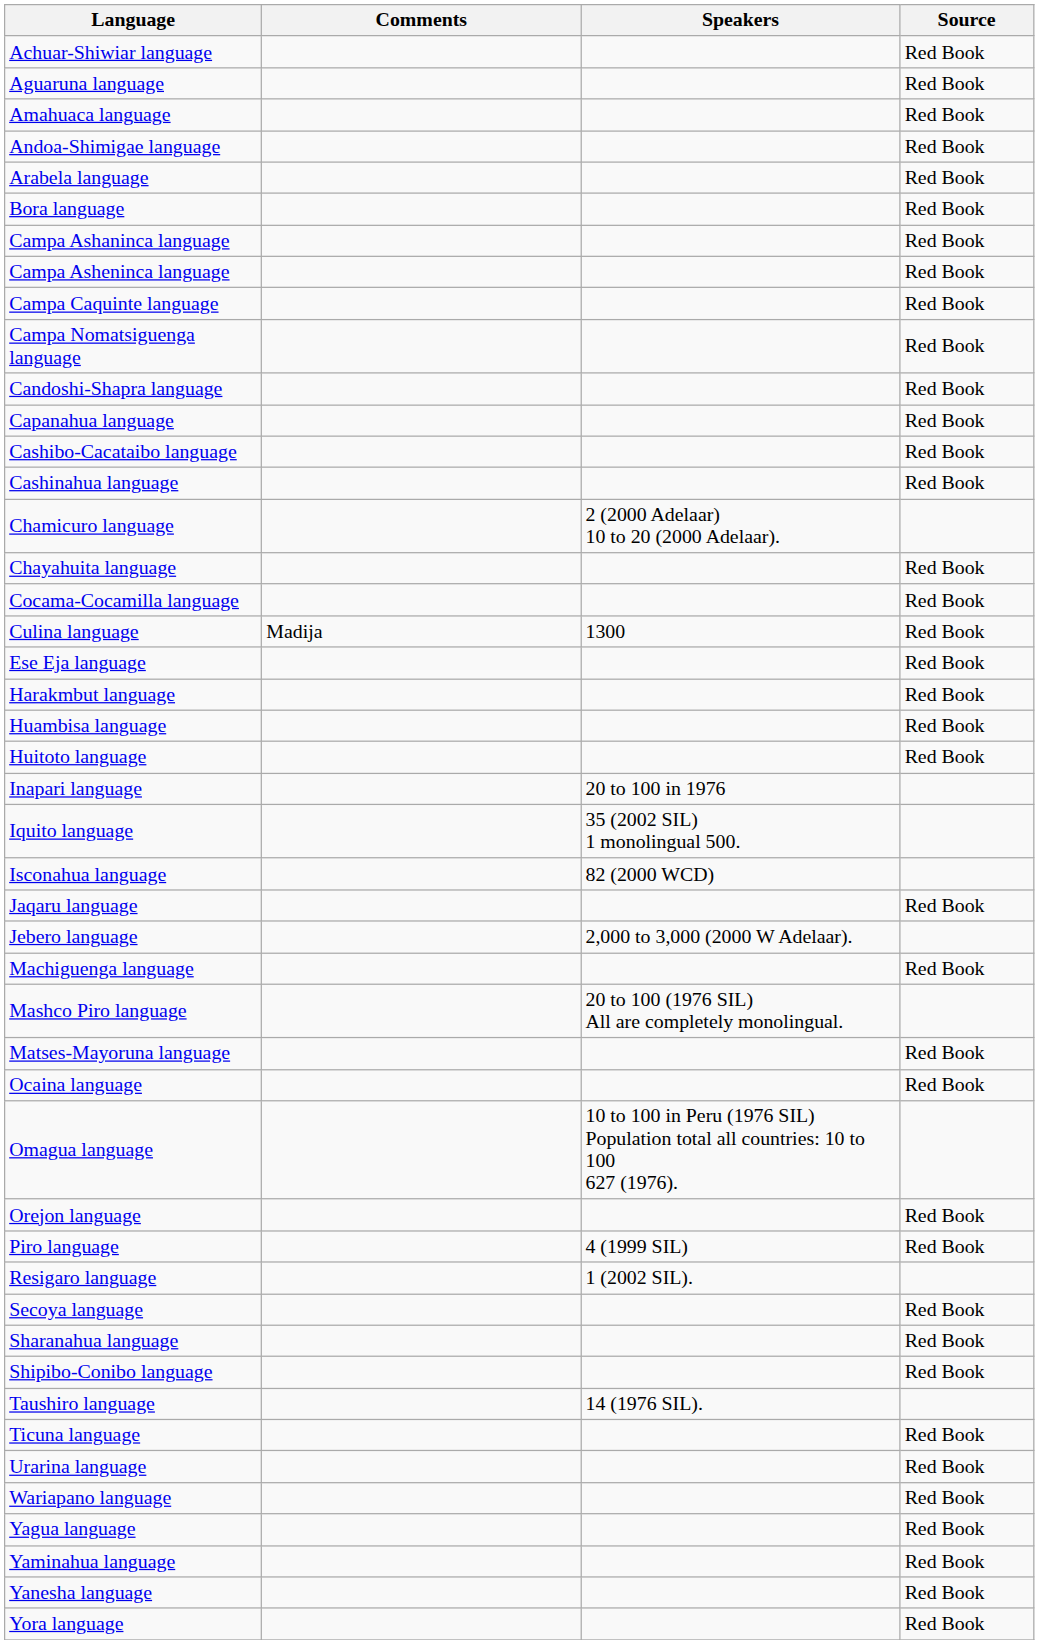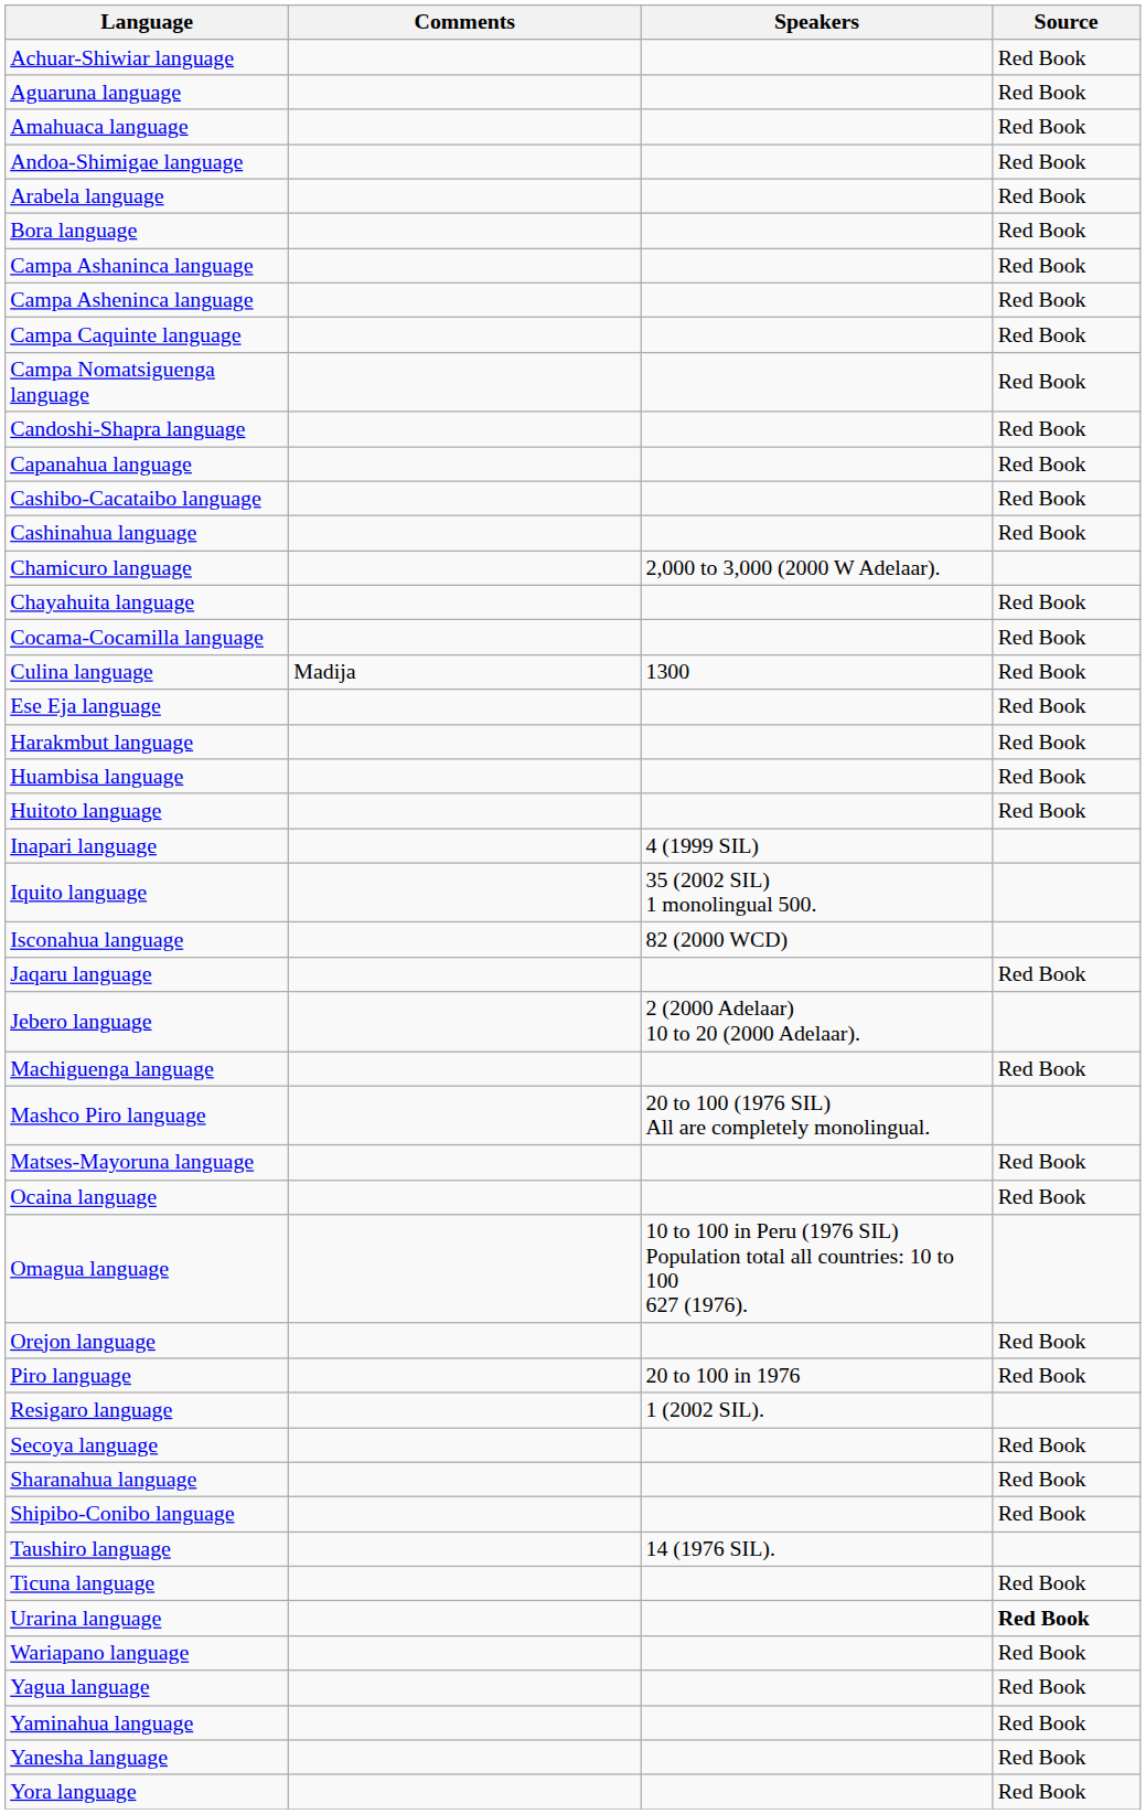 <table class="wikitable">
 <tr>
 <th width=200pt>Language</th>
 <th width=250pt>Comments</th>
 <th width=250pt>Speakers</th>
 <th width=100pt>Source</th>
 </tr>
 <tr>
 <td><a href='#'>Achuar-Shiwiar language</a></td>
 <td></td>
 <td></td>
 <td>Red Book</td>
 </tr>
 <tr>
 <td><a href='#'>Aguaruna language</a></td>
 <td></td>
 <td></td>
 <td>Red Book</td>
 </tr>
 <tr>
 <td><a href='#'>Amahuaca language</a></td>
 <td></td>
 <td></td>
 <td>Red Book</td>
 </tr>
 <tr>
 <td><a href='#'>Andoa-Shimigae language</a></td>
 <td></td>
 <td></td>
 <td>Red Book</td>
 </tr>
 <tr>
 <td><a href='#'>Arabela language</a></td>
 <td></td>
 <td></td>
 <td>Red Book</td>
 </tr>
 <tr>
 <td><a href='#'>Bora language</a></td>
 <td></td>
 <td></td>
 <td>Red Book</td>
 </tr>
 <tr>
 <td><a href='#'>Campa Ashaninca language</a></td>
 <td></td>
 <td></td>
 <td>Red Book</td>
 </tr>
 <tr>
 <td><a href='#'>Campa Asheninca language</a></td>
 <td></td>
 <td></td>
 <td>Red Book</td>
 </tr>
 <tr>
 <td><a href='#'>Campa Caquinte language</a></td>
 <td></td>
 <td></td>
 <td>Red Book</td>
 </tr>
 <tr>
 <td><a href='#'>Campa Nomatsiguenga language</a></td>
 <td></td>
 <td></td>
 <td>Red Book</td>
 </tr>
 <tr>
 <td><a href='#'>Candoshi-Shapra language</a></td>
 <td></td>
 <td></td>
 <td>Red Book</td>
 </tr>
 <tr>
 <td><a href='#'>Capanahua language</a></td>
 <td></td>
 <td></td>
 <td>Red Book</td>
 </tr>
 <tr>
 <td><a href='#'>Cashibo-Cacataibo language</a></td>
 <td></td>
 <td></td>
 <td>Red Book</td>
 </tr>
 <tr>
 <td><a href='#'>Cashinahua language</a></td>
 <td></td>
 <td></td>
 <td>Red Book</td>
 </tr>
 <tr>
 <td><a href='#'>Chamicuro language</a></td>
 <td></td>
-<td>2 (2000 Adelaar)<br>10 to 20 (2000 Adelaar).</td>
+<td>2,000 to 3,000 (2000 W Adelaar).</td>
 <td></td>
 </tr>
 <tr>
 <td><a href='#'>Chayahuita language</a></td>
 <td></td>
 <td></td>
 <td>Red Book</td>
 </tr>
 <tr>
 <td><a href='#'>Cocama-Cocamilla language</a></td>
 <td></td>
 <td></td>
 <td>Red Book</td>
 </tr>
 <tr>
 <td><a href='#'>Culina language</a></td>
 <td>Madija</td>
 <td>1300</td>
 <td>Red Book</td>
 </tr>
 <tr>
 <td><a href='#'>Ese Eja language</a></td>
 <td></td>
 <td></td>
 <td>Red Book</td>
 </tr>
 <tr>
 <td><a href='#'>Harakmbut language</a></td>
 <td></td>
 <td></td>
 <td>Red Book</td>
 </tr>
 <tr>
 <td><a href='#'>Huambisa language</a></td>
 <td></td>
 <td></td>
 <td>Red Book</td>
 </tr>
 <tr>
 <td><a href='#'>Huitoto language</a></td>
 <td></td>
 <td></td>
 <td>Red Book</td>
 </tr>
 <tr>
 <td><a href='#'>Inapari language</a></td>
 <td></td>
-<td>20 to 100 in 1976</td>
+<td>4 (1999 SIL)</td>
 <td></td>
 </tr>
 <tr>
 <td><a href='#'>Iquito language</a></td>
 <td></td>
 <td>35 (2002 SIL)<br>1 monolingual  500.</td>
 <td></td>
 </tr>
 <tr>
 <td><a href='#'>Isconahua language</a></td>
 <td></td>
 <td>82 (2000 WCD)</td>
 <td></td>
 </tr>
 <tr>
 <td><a href='#'>Jaqaru language</a></td>
 <td></td>
 <td></td>
 <td>Red Book</td>
 </tr>
 <tr>
 <td><a href='#'>Jebero language</a></td>
 <td></td>
-<td>2,000 to 3,000 (2000 W Adelaar).</td>
+<td>2 (2000 Adelaar)<br>10 to 20 (2000 Adelaar).</td>
 <td></td>
 </tr>
 <tr>
 <td><a href='#'>Machiguenga language</a></td>
 <td></td>
 <td></td>
 <td>Red Book</td>
 </tr>
 <tr>
 <td><a href='#'>Mashco Piro language</a></td>
 <td></td>
 <td>20 to 100 (1976 SIL)<br>All are completely monolingual.</td>
 <td></td>
 </tr>
 <tr>
 <td><a href='#'>Matses-Mayoruna language</a></td>
 <td></td>
 <td></td>
 <td>Red Book</td>
 </tr>
 <tr>
 <td><a href='#'>Ocaina language</a></td>
 <td></td>
 <td></td>
 <td>Red Book</td>
 </tr>
 <tr>
 <td><a href='#'>Omagua language</a></td>
 <td></td>
 <td>10 to 100 in Peru (1976 SIL)<br>Population total all countries: 10 to 100<br>627 (1976).</td>
 <td></td>
 </tr>
 <tr>
 <td><a href='#'>Orejon language</a></td>
 <td></td>
 <td></td>
 <td>Red Book</td>
 </tr>
 <tr>
 <td><a href='#'>Piro language</a></td>
 <td></td>
-<td>4 (1999 SIL)</td>
+<td>20 to 100 in 1976</td>
 <td>Red Book</td>
 </tr>
 <tr>
 <td><a href='#'>Resigaro language</a></td>
 <td></td>
 <td>1 (2002 SIL).</td>
 <td></td>
 </tr>
 <tr>
 <td><a href='#'>Secoya language</a></td>
 <td></td>
 <td></td>
 <td>Red Book</td>
 </tr>
 <tr>
 <td><a href='#'>Sharanahua language</a></td>
 <td></td>
 <td></td>
 <td>Red Book</td>
 </tr>
 <tr>
 <td><a href='#'>Shipibo-Conibo language</a></td>
 <td></td>
 <td></td>
 <td>Red Book</td>
 </tr>
 <tr>
 <td><a href='#'>Taushiro language</a></td>
 <td></td>
 <td>14 (1976 SIL).</td>
 <td></td>
 </tr>
 <tr>
 <td><a href='#'>Ticuna language</a></td>
 <td></td>
 <td></td>
 <td>Red Book</td>
 </tr>
 <tr>
 <td><a href='#'>Urarina language</a></td>
 <td></td>
 <td></td>
-<td>Red Book</td>
+<td><strong>Red Book</strong></td>
 </tr>
 <tr>
 <td><a href='#'>Wariapano language</a></td>
 <td></td>
 <td></td>
 <td>Red Book</td>
 </tr>
 <tr>
 <td><a href='#'>Yagua language</a></td>
 <td></td>
 <td></td>
 <td>Red Book</td>
 </tr>
 <tr>
 <td><a href='#'>Yaminahua language</a></td>
 <td></td>
 <td></td>
 <td>Red Book</td>
 </tr>
 <tr>
 <td><a href='#'>Yanesha language</a></td>
 <td></td>
 <td></td>
 <td>Red Book</td>
 </tr>
 <tr>
 <td><a href='#'>Yora language</a></td>
 <td></td>
 <td></td>
 <td>Red Book</td>
 </tr>
 <tr>
 </tr>
 </table>
